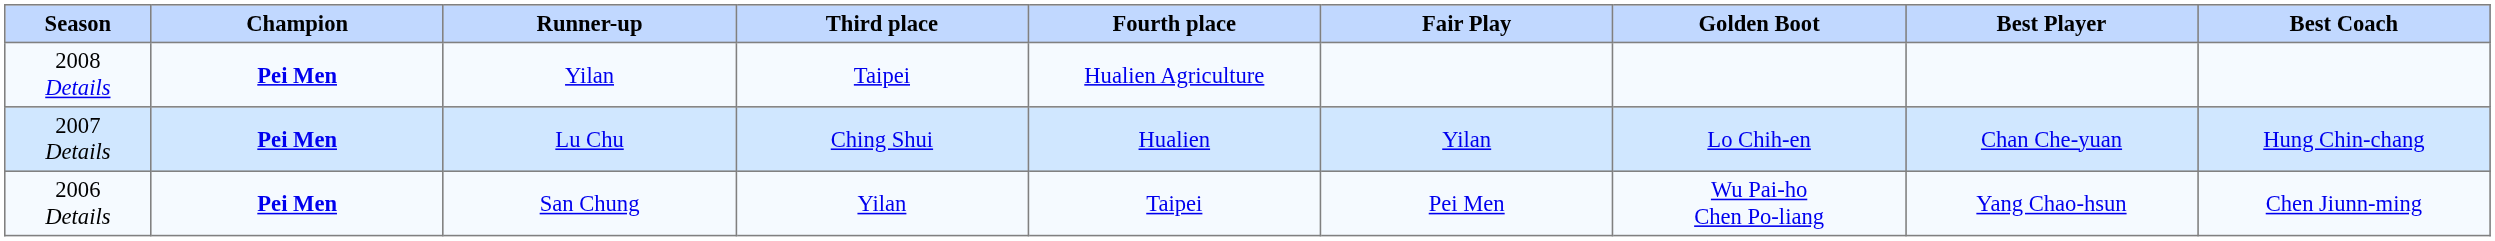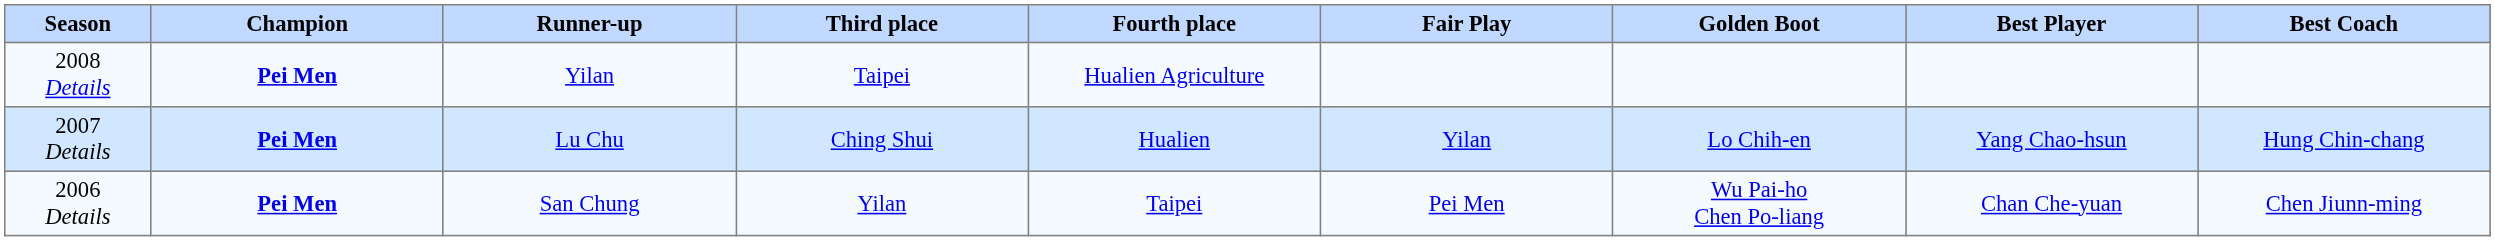 <table border="1" cellpadding="3" cellspacing="0" style="border-collapse:collapse; font-size:90%; text-align:center; width:100%;">
 <tr style="background:#c1d8ff;">
 <th style="width:5%;">Season</th>
 <th style="width:10%;">Champion</th>
 <th style="width:10%;">Runner-up</th>
 <th style="width:10%;">Third place</th>
 <th style="width:10%;">Fourth place</th>
 <th style="width:10%;">Fair Play</th>
 <th style="width:10%;">Golden Boot</th>
 <th style="width:10%;">Best Player</th>
 <th style="width:10%;">Best Coach</th>
 </tr>
 <tr style="background:#f5faff;">
 <td>2008 <br> <em><a href='#'>Details</a></em></td>
 <td><strong><a href='#'>Pei Men</a></strong></td>
 <td><a href='#'>Yilan</a></td>
 <td><a href='#'>Taipei</a></td>
 <td><a href='#'>Hualien Agriculture</a></td>
 <td></td>
 <td></td>
 <td></td>
 <td></td>
 </tr>
 <tr style="background:#d0e7ff;">
 <td>2007 <br> <em>Details</em></td>
 <td><strong><a href='#'>Pei Men</a></strong></td>
 <td><a href='#'>Lu Chu</a></td>
 <td><a href='#'>Ching Shui</a></td>
 <td><a href='#'>Hualien</a></td>
 <td><a href='#'>Yilan</a></td>
 <td><a href='#'>Lo Chih-en</a></td>
-<td><a href='#'>Chan Che-yuan</a></td>
+<td><a href='#'>Yang Chao-hsun</a></td>
 <td><a href='#'>Hung Chin-chang</a></td>
 </tr>
 <tr style="background:#f5faff;">
 <td>2006 <br> <em>Details</em></td>
 <td><strong><a href='#'>Pei Men</a></strong></td>
 <td><a href='#'>San Chung</a></td>
 <td><a href='#'>Yilan</a></td>
 <td><a href='#'>Taipei</a></td>
 <td><a href='#'>Pei Men</a></td>
 <td><a href='#'>Wu Pai-ho</a><br><a href='#'>Chen Po-liang</a></td>
-<td><a href='#'>Yang Chao-hsun</a></td>
+<td><a href='#'>Chan Che-yuan</a></td>
 <td><a href='#'>Chen Jiunn-ming</a></td>
 </tr>
 </table>
